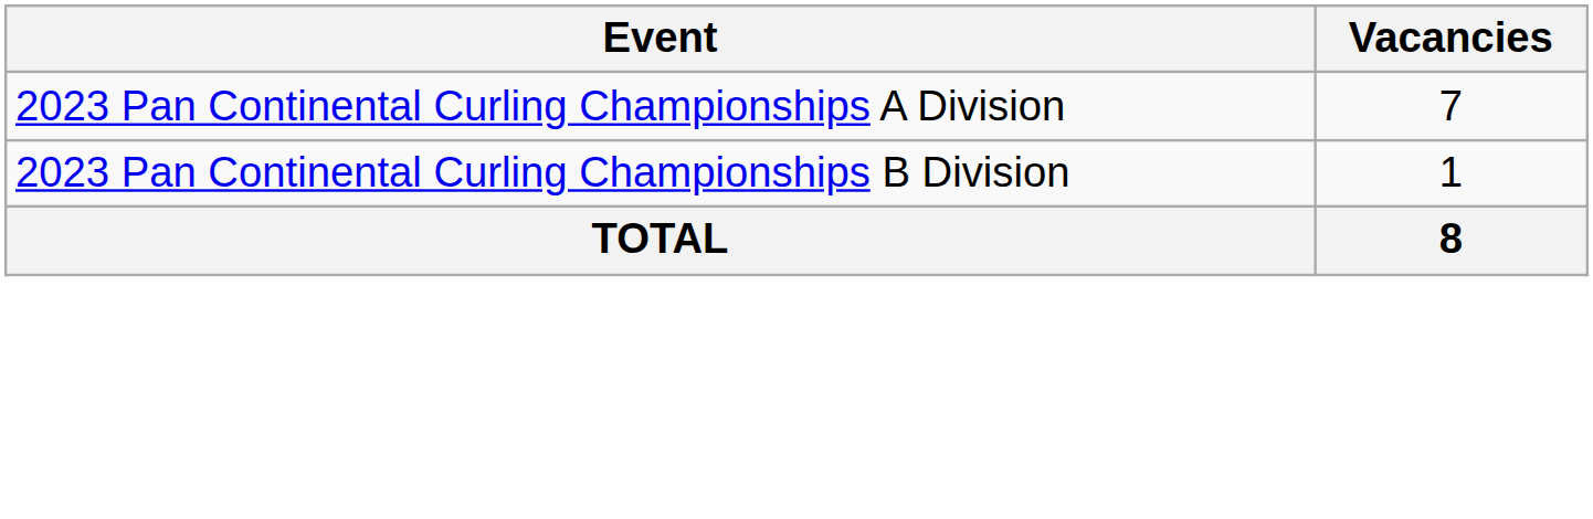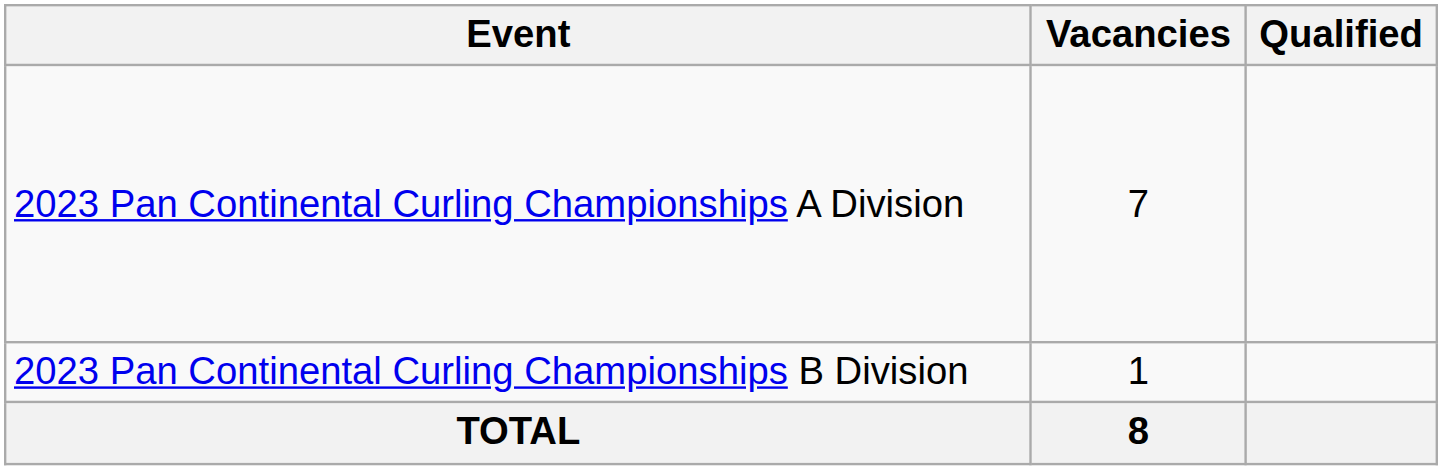 <table class="wikitable" style="width:600px;">
 <tr>
 <th>Event</th>
 <th>Vacancies</th>
+<th>Qualified</th>
 </tr>
 <tr>
 <td><a href='#'>2023 Pan Continental Curling Championships</a> A Division</td>
 <td align=center>7</td>
+<td><br><br><br><br><br><br></td>
 </tr>
 <tr>
 <td><a href='#'>2023 Pan Continental Curling Championships</a> B Division</td>
 <td align=center>1</td>
+<td></td>
 </tr>
 <tr>
 <th>TOTAL</th>
 <th>8</th>
+<th></th>
 </tr>
 </table>
